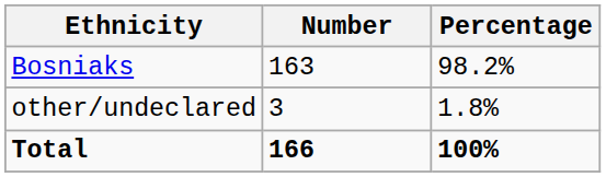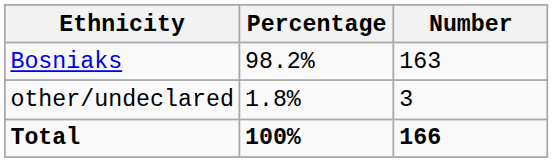 <table class="wikitable">
 <tr>
 <th width="100px">Ethnicity</th>
+<th width="80px">Percentage</th>
 <th width="80px">Number</th>
-<th width="80px">Percentage</th>
 </tr>
 <tr>
 <td><a href='#'>Bosniaks</a></td>
+<td>98.2%</td>
 <td>163</td>
-<td>98.2%</td>
 </tr>
 <tr>
 <td>other/undeclared</td>
+<td>1.8%</td>
 <td>3</td>
-<td>1.8%</td>
 </tr>
 <tr>
 <td><strong>Total</strong></td>
+<td><strong>100%</strong></td>
 <td><strong>166</strong></td>
-<td><strong>100%</strong></td>
 </tr>
 </table>
